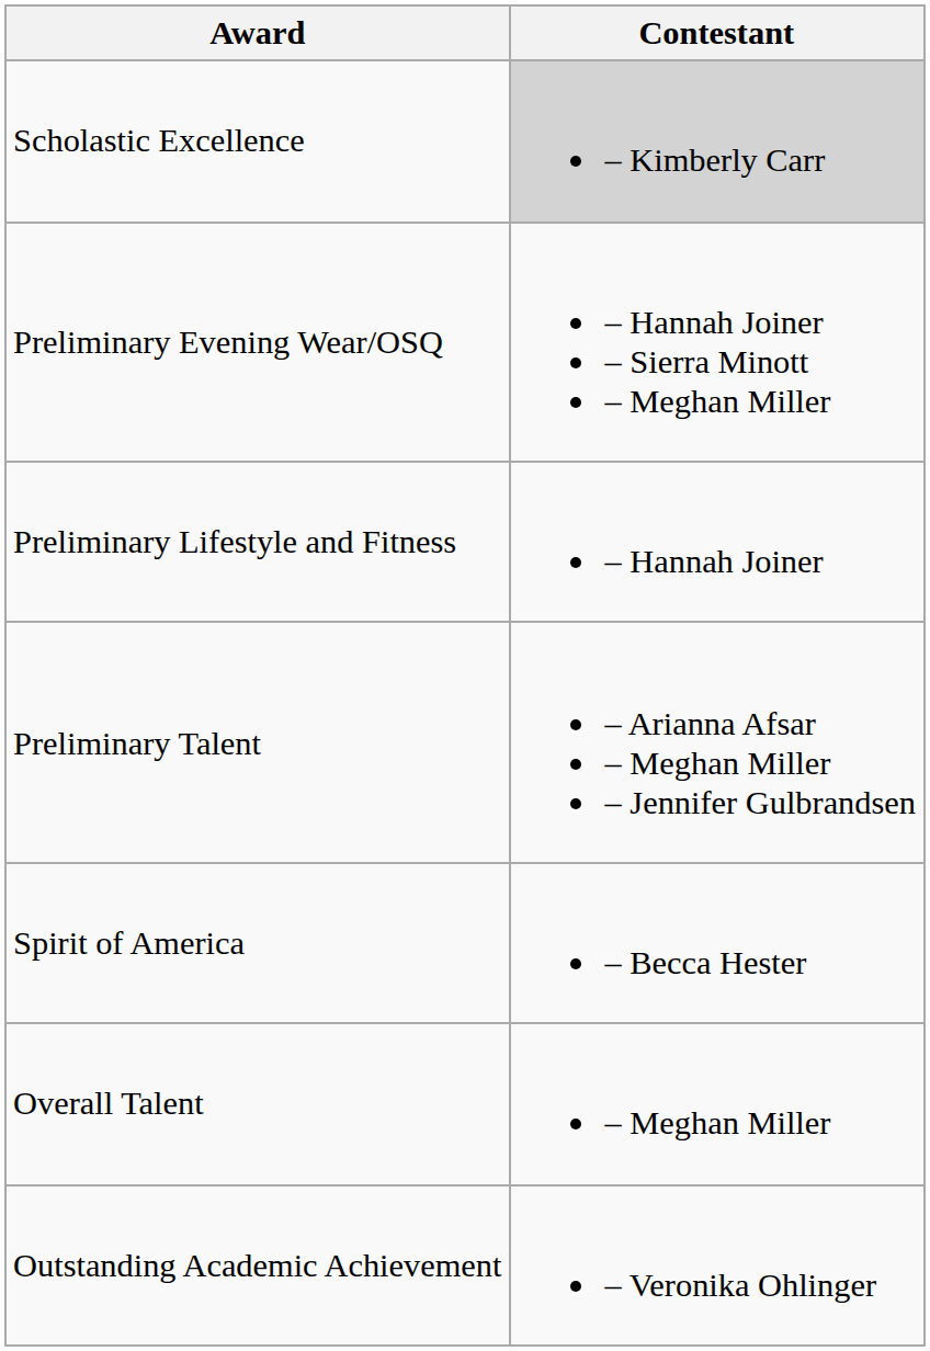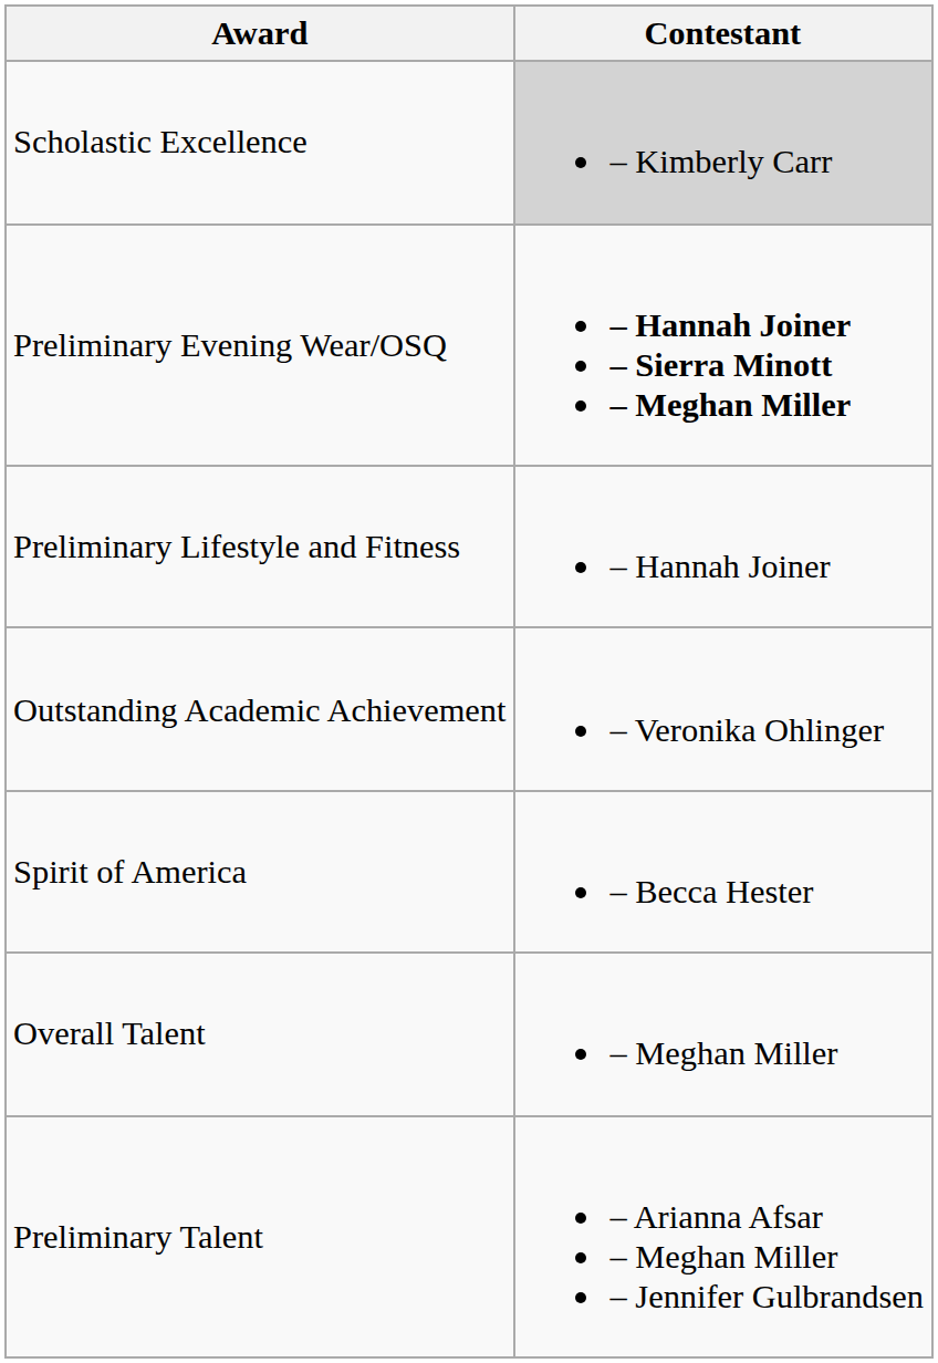 <table class="wikitable sortable" style="font-size: 95%;">
 <tr>
 <th>Award</th>
 <th>Contestant</th>
 </tr>
 <tr>
 <td>Scholastic Excellence</td>
 <td style="background: lightgrey;"><br><ul><li> – Kimberly Carr</li></ul></td>
 </tr>
 <tr>
 <td>Preliminary Evening Wear/OSQ</td>
-<td><br><ul><li> – Hannah Joiner</li><li> – Sierra Minott</li><li> – Meghan Miller</li></ul></td>
+<td><strong><br><ul><li> – Hannah Joiner</li><li> – Sierra Minott</li><li> – Meghan Miller</li></ul></strong></td>
 </tr>
 <tr>
 <td>Preliminary Lifestyle and Fitness</td>
 <td><br><ul><li> – Hannah Joiner</li></ul></td>
 </tr>
 <tr>
-<td>Preliminary Talent</td>
-<td><br><ul><li> – Arianna Afsar</li><li> – Meghan Miller</li><li> – Jennifer Gulbrandsen</li></ul></td>
+<td>Outstanding Academic Achievement</td>
+<td><br><ul><li> – Veronika Ohlinger</li></ul></td>
 </tr>
 <tr>
 <td>Spirit of America</td>
 <td><br><ul><li> – Becca Hester</li></ul></td>
 </tr>
 <tr>
 <td>Overall Talent</td>
 <td><br><ul><li> – Meghan Miller</li></ul></td>
 </tr>
 <tr>
-<td>Outstanding Academic Achievement</td>
-<td><br><ul><li> – Veronika Ohlinger</li></ul></td>
+<td>Preliminary Talent</td>
+<td><br><ul><li> – Arianna Afsar</li><li> – Meghan Miller</li><li> – Jennifer Gulbrandsen</li></ul></td>
 </tr>
 </table>
